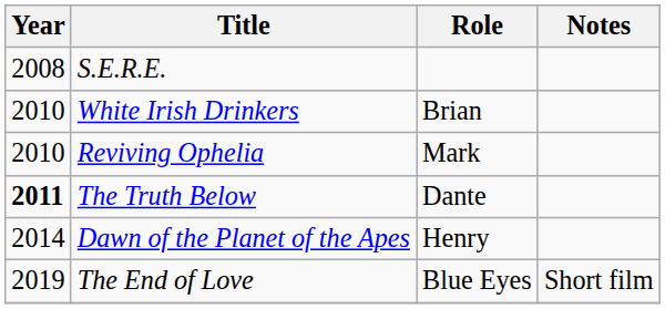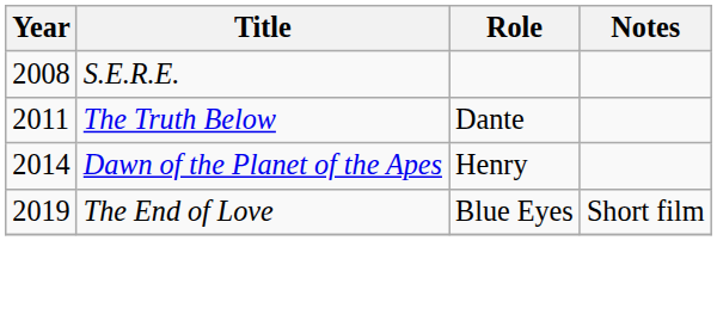 <table class="wikitable sortable">
 <tr>
 <th>Year</th>
 <th>Title</th>
 <th>Role</th>
 <th>Notes</th>
 </tr>
 <tr>
 <td>2008</td>
 <td><em>S.E.R.E.</em></td>
 <td></td>
 <td></td>
 </tr>
 <tr>
-<td>2010</td>
-<td><em><a href='#'>White Irish Drinkers</a></em></td>
-<td>Brian</td>
-<td></td>
-</tr>
-<tr>
-<td>2010</td>
-<td><em><a href='#'>Reviving Ophelia</a></em></td>
-<td>Mark</td>
-<td></td>
-</tr>
-<tr>
-<td><strong>2011</strong></td>
+<td>2011</td>
 <td><em><a href='#'>The Truth Below</a></em></td>
 <td>Dante</td>
 <td></td>
 </tr>
 <tr>
 <td>2014</td>
 <td><em><a href='#'>Dawn of the Planet of the Apes</a></em></td>
 <td>Henry</td>
 <td></td>
 </tr>
 <tr>
 <td>2019</td>
 <td><em>The End of Love</em></td>
 <td>Blue Eyes</td>
 <td>Short film</td>
 </tr>
 <tr>
 </tr>
 </table>
